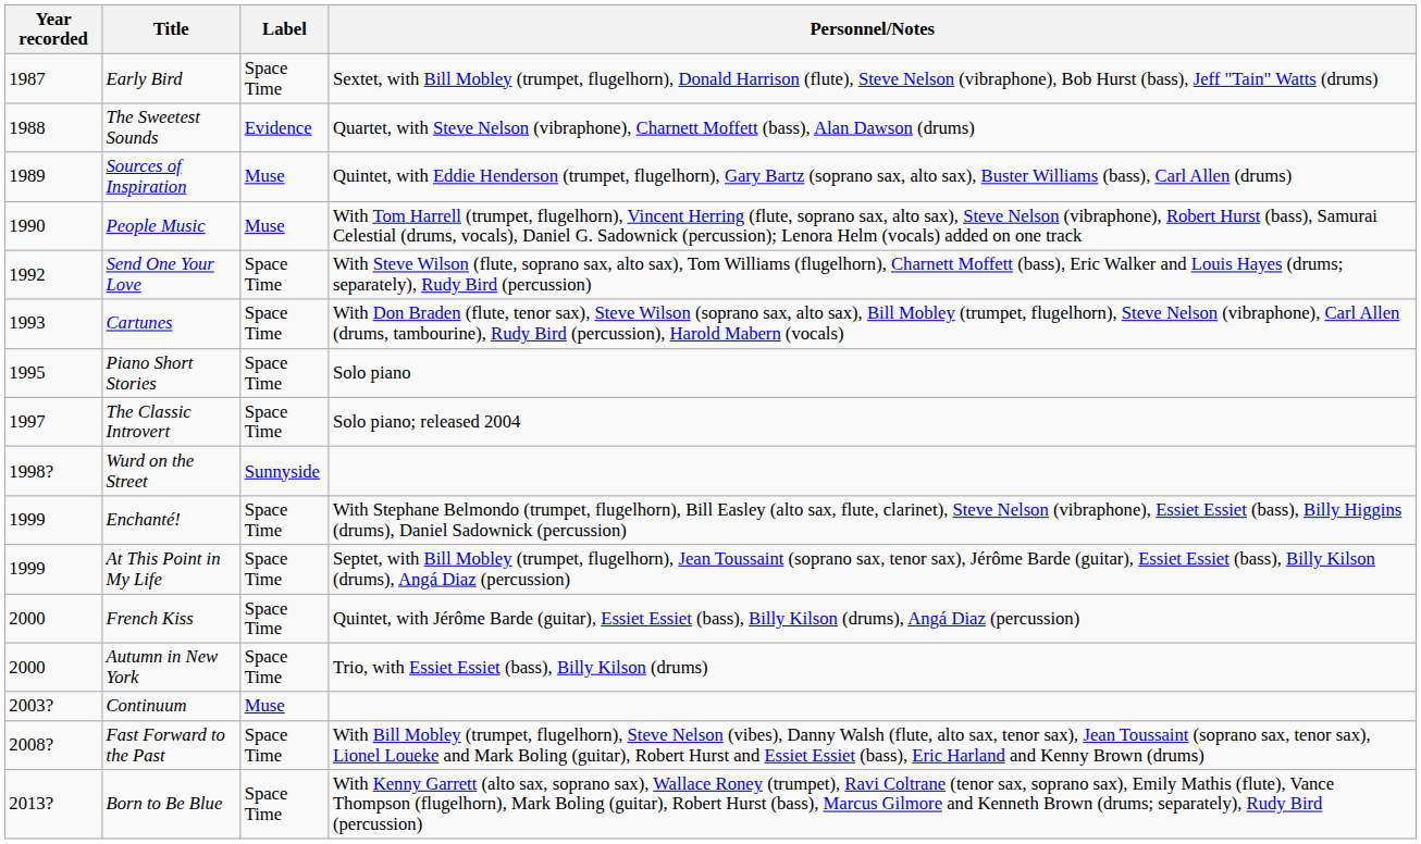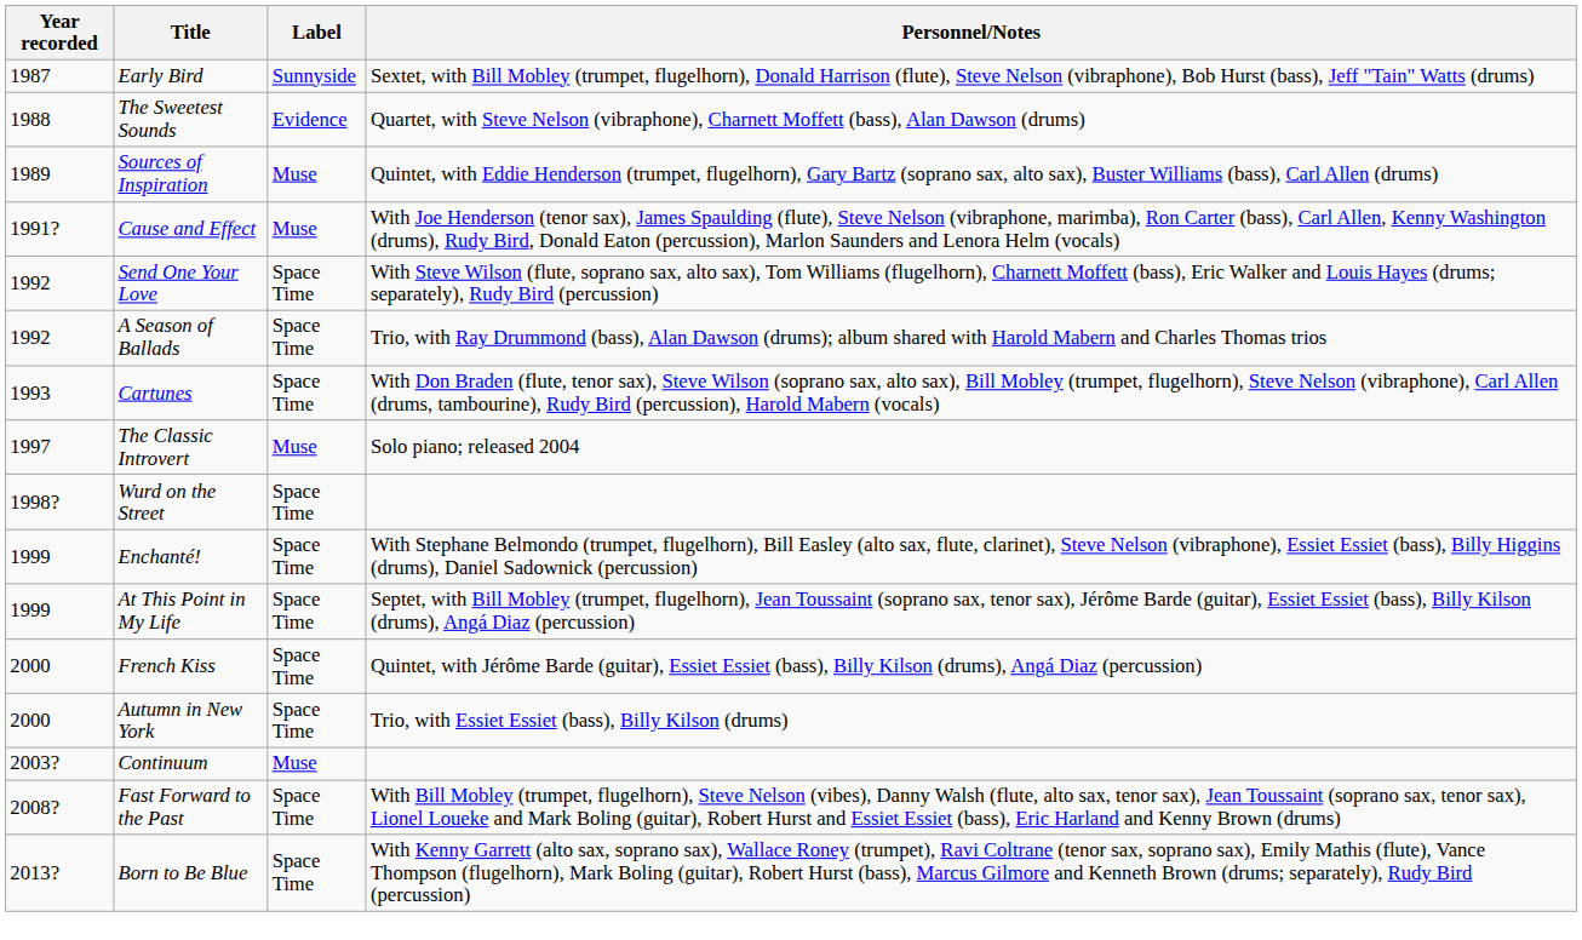 <table class="wikitable sortable">
 <tr>
 <th>Year recorded</th>
 <th>Title</th>
 <th>Label</th>
 <th>Personnel/Notes</th>
 </tr>
 <tr>
 <td>1987</td>
 <td><em>Early Bird</em></td>
-<td>Space Time</td>
+<td><a href='#'>Sunnyside</a></td>
 <td>Sextet, with <a href='#'>Bill Mobley</a> (trumpet, flugelhorn), <a href='#'>Donald Harrison</a> (flute), <a href='#'>Steve Nelson</a> (vibraphone), Bob Hurst (bass), <a href='#'>Jeff "Tain" Watts</a> (drums)</td>
 </tr>
 <tr>
 <td>1988</td>
 <td><em>The Sweetest Sounds</em></td>
 <td><a href='#'>Evidence</a></td>
 <td>Quartet, with <a href='#'>Steve Nelson</a> (vibraphone), <a href='#'>Charnett Moffett</a> (bass), <a href='#'>Alan Dawson</a> (drums)</td>
 </tr>
 <tr>
 <td>1989</td>
 <td><em><a href='#'>Sources of Inspiration</a></em></td>
 <td><a href='#'>Muse</a></td>
 <td>Quintet, with <a href='#'>Eddie Henderson</a> (trumpet, flugelhorn), <a href='#'>Gary Bartz</a> (soprano sax, alto sax), <a href='#'>Buster Williams</a> (bass), <a href='#'>Carl Allen</a> (drums)</td>
 </tr>
 <tr>
-<td>1990</td>
-<td><em><a href='#'>People Music</a></em></td>
+<td>1991?</td>
+<td><em><a href='#'>Cause and Effect</a></em></td>
 <td><a href='#'>Muse</a></td>
-<td>With <a href='#'>Tom Harrell</a> (trumpet, flugelhorn), <a href='#'>Vincent Herring</a> (flute, soprano sax, alto sax), <a href='#'>Steve Nelson</a> (vibraphone), <a href='#'>Robert Hurst</a> (bass), Samurai Celestial (drums, vocals), Daniel G. Sadownick (percussion); Lenora Helm (vocals) added on one track</td>
+<td>With <a href='#'>Joe Henderson</a> (tenor sax), <a href='#'>James Spaulding</a> (flute), <a href='#'>Steve Nelson</a> (vibraphone, marimba), <a href='#'>Ron Carter</a> (bass), <a href='#'>Carl Allen</a>, <a href='#'>Kenny Washington</a> (drums), <a href='#'>Rudy Bird</a>, Donald Eaton (percussion), Marlon Saunders and Lenora Helm (vocals)</td>
 </tr>
 <tr>
 <td>1992</td>
 <td><em><a href='#'>Send One Your Love</a></em></td>
 <td>Space Time</td>
 <td>With <a href='#'>Steve Wilson</a> (flute, soprano sax, alto sax), Tom Williams (flugelhorn), <a href='#'>Charnett Moffett</a> (bass), Eric Walker and <a href='#'>Louis Hayes</a> (drums; separately), <a href='#'>Rudy Bird</a> (percussion)</td>
 </tr>
 <tr>
+<td>1992</td>
+<td><em>A Season of Ballads</em></td>
+<td>Space Time</td>
+<td>Trio, with <a href='#'>Ray Drummond</a> (bass), <a href='#'>Alan Dawson</a> (drums); album shared with <a href='#'>Harold Mabern</a> and Charles Thomas trios</td>
+</tr>
+<tr>
 <td>1993</td>
 <td><em><a href='#'>Cartunes</a></em></td>
 <td>Space Time</td>
 <td>With <a href='#'>Don Braden</a> (flute, tenor sax), <a href='#'>Steve Wilson</a> (soprano sax, alto sax), <a href='#'>Bill Mobley</a> (trumpet, flugelhorn), <a href='#'>Steve Nelson</a> (vibraphone), <a href='#'>Carl Allen</a> (drums, tambourine), <a href='#'>Rudy Bird</a> (percussion), <a href='#'>Harold Mabern</a> (vocals)</td>
 </tr>
 <tr>
-<td>1995</td>
-<td><em>Piano Short Stories</em></td>
-<td>Space Time</td>
-<td>Solo piano</td>
-</tr>
-<tr>
 <td>1997</td>
 <td><em>The Classic Introvert</em></td>
-<td>Space Time</td>
+<td><a href='#'>Muse</a></td>
 <td>Solo piano; released 2004</td>
 </tr>
 <tr>
 <td>1998?</td>
 <td><em>Wurd on the Street</em></td>
-<td><a href='#'>Sunnyside</a></td>
+<td>Space Time</td>
 <td></td>
 </tr>
 <tr>
 <td>1999</td>
 <td><em>Enchanté!</em></td>
 <td>Space Time</td>
 <td>With Stephane Belmondo (trumpet, flugelhorn), Bill Easley (alto sax, flute, clarinet), <a href='#'>Steve Nelson</a> (vibraphone), <a href='#'>Essiet Essiet</a> (bass), <a href='#'>Billy Higgins</a> (drums), Daniel Sadownick (percussion)</td>
 </tr>
 <tr>
 <td>1999</td>
 <td><em>At This Point in My Life</em></td>
 <td>Space Time</td>
 <td>Septet, with <a href='#'>Bill Mobley</a> (trumpet, flugelhorn), <a href='#'>Jean Toussaint</a> (soprano sax, tenor sax), Jérôme Barde (guitar), <a href='#'>Essiet Essiet</a> (bass), <a href='#'>Billy Kilson</a> (drums), <a href='#'>Angá Diaz</a> (percussion)</td>
 </tr>
 <tr>
 <td>2000</td>
 <td><em>French Kiss</em></td>
 <td>Space Time</td>
 <td>Quintet, with Jérôme Barde (guitar), <a href='#'>Essiet Essiet</a> (bass), <a href='#'>Billy Kilson</a> (drums), <a href='#'>Angá Diaz</a> (percussion)</td>
 </tr>
 <tr>
 <td>2000</td>
 <td><em>Autumn in New York</em></td>
 <td>Space Time</td>
 <td>Trio, with <a href='#'>Essiet Essiet</a> (bass), <a href='#'>Billy Kilson</a> (drums)</td>
 </tr>
 <tr>
 <td>2003?</td>
 <td><em>Continuum</em></td>
 <td><a href='#'>Muse</a></td>
 <td></td>
 </tr>
 <tr>
 <td>2008?</td>
 <td><em>Fast Forward to the Past</em></td>
 <td>Space Time</td>
 <td>With <a href='#'>Bill Mobley</a> (trumpet, flugelhorn), <a href='#'>Steve Nelson</a> (vibes), Danny Walsh (flute, alto sax, tenor sax), <a href='#'>Jean Toussaint</a> (soprano sax, tenor sax), <a href='#'>Lionel Loueke</a> and Mark Boling (guitar), Robert Hurst and <a href='#'>Essiet Essiet</a> (bass), <a href='#'>Eric Harland</a> and Kenny Brown (drums)</td>
 </tr>
 <tr>
 <td>2013?</td>
 <td><em>Born to Be Blue</em></td>
 <td>Space Time</td>
 <td>With <a href='#'>Kenny Garrett</a> (alto sax, soprano sax), <a href='#'>Wallace Roney</a> (trumpet), <a href='#'>Ravi Coltrane</a> (tenor sax, soprano sax), Emily Mathis (flute), Vance Thompson (flugelhorn), Mark Boling (guitar), Robert Hurst (bass), <a href='#'>Marcus Gilmore</a> and Kenneth Brown (drums; separately), <a href='#'>Rudy Bird</a> (percussion)</td>
 </tr>
 </table>
